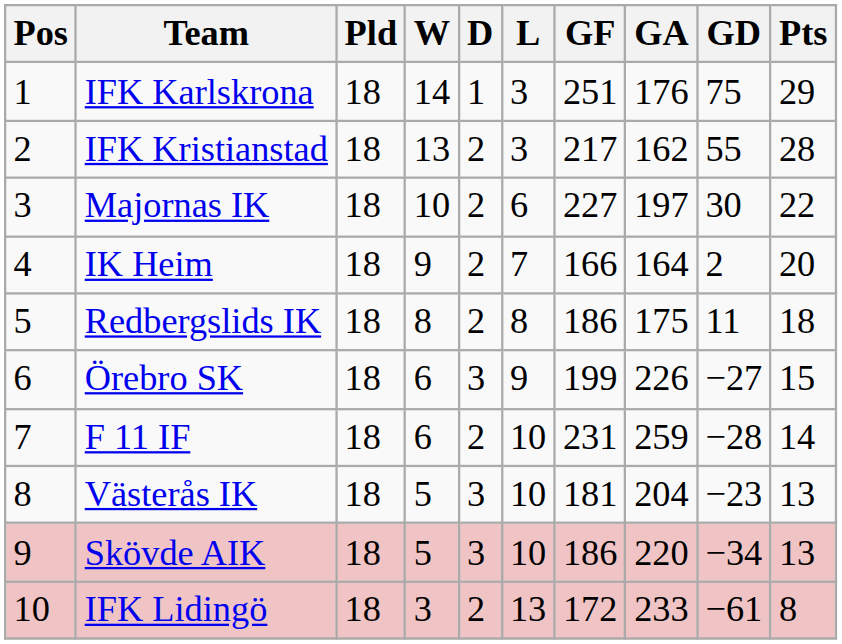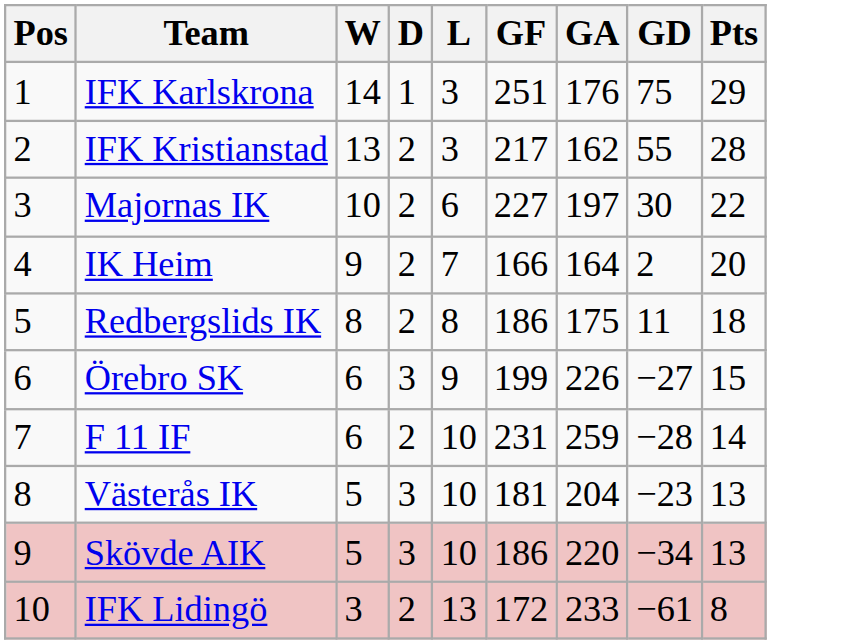 <table class="wikitable">
 <tr>
 <th><span>Pos</span></th>
 <th>Team</th>
-<th><span>Pld</span></th>
 <th><span>W</span></th>
 <th><span>D</span></th>
 <th><span>L</span></th>
 <th><span>GF</span></th>
 <th><span>GA</span></th>
 <th><span>GD</span></th>
 <th><span>Pts</span></th>
 </tr>
 <tr>
 <td>1</td>
 <td><a href='#'>IFK Karlskrona</a></td>
-<td>18</td>
 <td>14</td>
 <td>1</td>
 <td>3</td>
 <td>251</td>
 <td>176</td>
 <td>75</td>
 <td>29</td>
 </tr>
 <tr>
 <td>2</td>
 <td><a href='#'>IFK Kristianstad</a></td>
-<td>18</td>
 <td>13</td>
 <td>2</td>
 <td>3</td>
 <td>217</td>
 <td>162</td>
 <td>55</td>
 <td>28</td>
 </tr>
 <tr>
 <td>3</td>
 <td><a href='#'>Majornas IK</a></td>
-<td>18</td>
 <td>10</td>
 <td>2</td>
 <td>6</td>
 <td>227</td>
 <td>197</td>
 <td>30</td>
 <td>22</td>
 </tr>
 <tr>
 <td>4</td>
 <td><a href='#'>IK Heim</a></td>
-<td>18</td>
 <td>9</td>
 <td>2</td>
 <td>7</td>
 <td>166</td>
 <td>164</td>
 <td>2</td>
 <td>20</td>
 </tr>
 <tr>
 <td>5</td>
 <td><a href='#'>Redbergslids IK</a></td>
-<td>18</td>
 <td>8</td>
 <td>2</td>
 <td>8</td>
 <td>186</td>
 <td>175</td>
 <td>11</td>
 <td>18</td>
 </tr>
 <tr>
 <td>6</td>
 <td><a href='#'>Örebro SK</a></td>
-<td>18</td>
 <td>6</td>
 <td>3</td>
 <td>9</td>
 <td>199</td>
 <td>226</td>
 <td>−27</td>
 <td>15</td>
 </tr>
 <tr>
 <td>7</td>
 <td><a href='#'>F 11 IF</a></td>
-<td>18</td>
 <td>6</td>
 <td>2</td>
 <td>10</td>
 <td>231</td>
 <td>259</td>
 <td>−28</td>
 <td>14</td>
 </tr>
 <tr>
 <td>8</td>
 <td><a href='#'>Västerås IK</a></td>
-<td>18</td>
 <td>5</td>
 <td>3</td>
 <td>10</td>
 <td>181</td>
 <td>204</td>
 <td>−23</td>
 <td>13</td>
 </tr>
 <tr align="left" style="background:#f0c4c4;">
 <td>9</td>
 <td><a href='#'>Skövde AIK</a></td>
-<td>18</td>
 <td>5</td>
 <td>3</td>
 <td>10</td>
 <td>186</td>
 <td>220</td>
 <td>−34</td>
 <td>13</td>
 </tr>
 <tr align="left" style="background:#f0c4c4;">
 <td>10</td>
 <td><a href='#'>IFK Lidingö</a></td>
-<td>18</td>
 <td>3</td>
 <td>2</td>
 <td>13</td>
 <td>172</td>
 <td>233</td>
 <td>−61</td>
 <td>8</td>
 </tr>
 </table>
